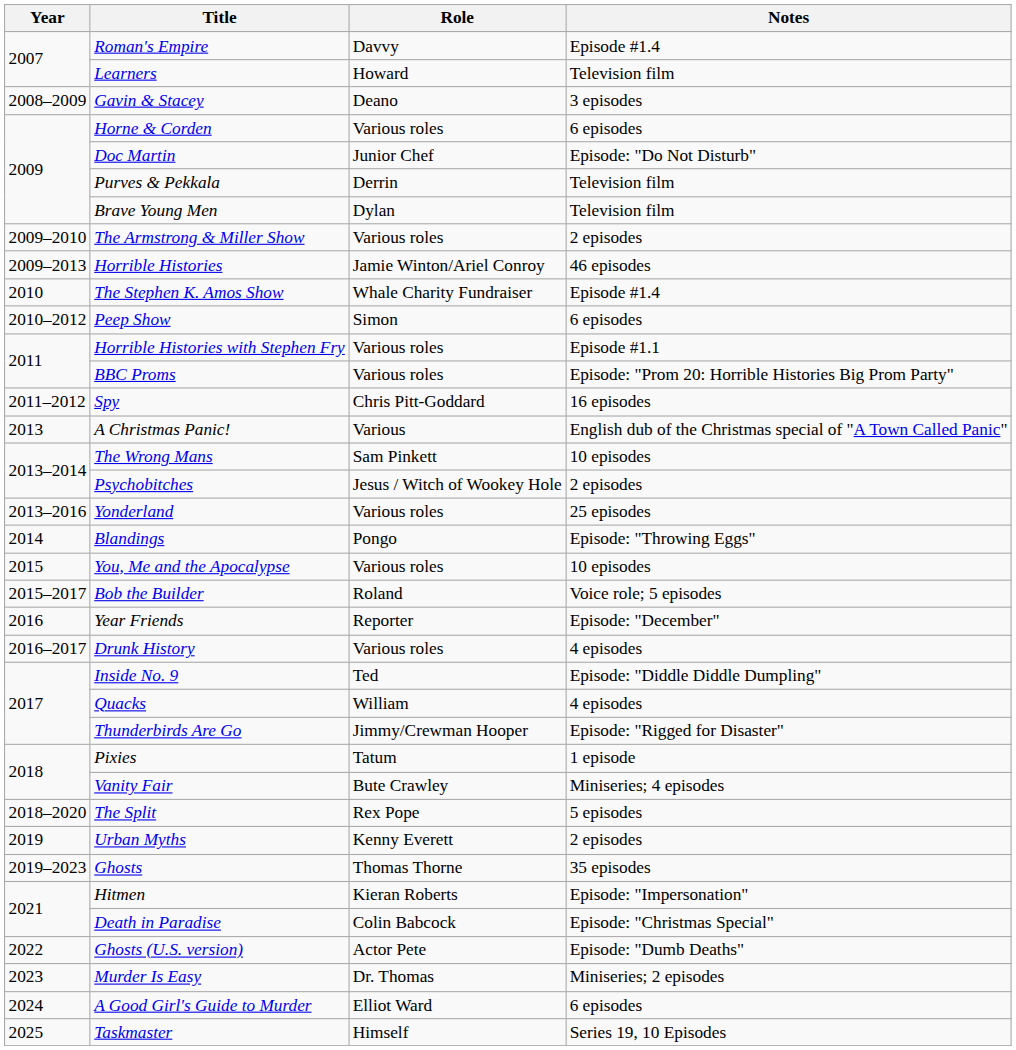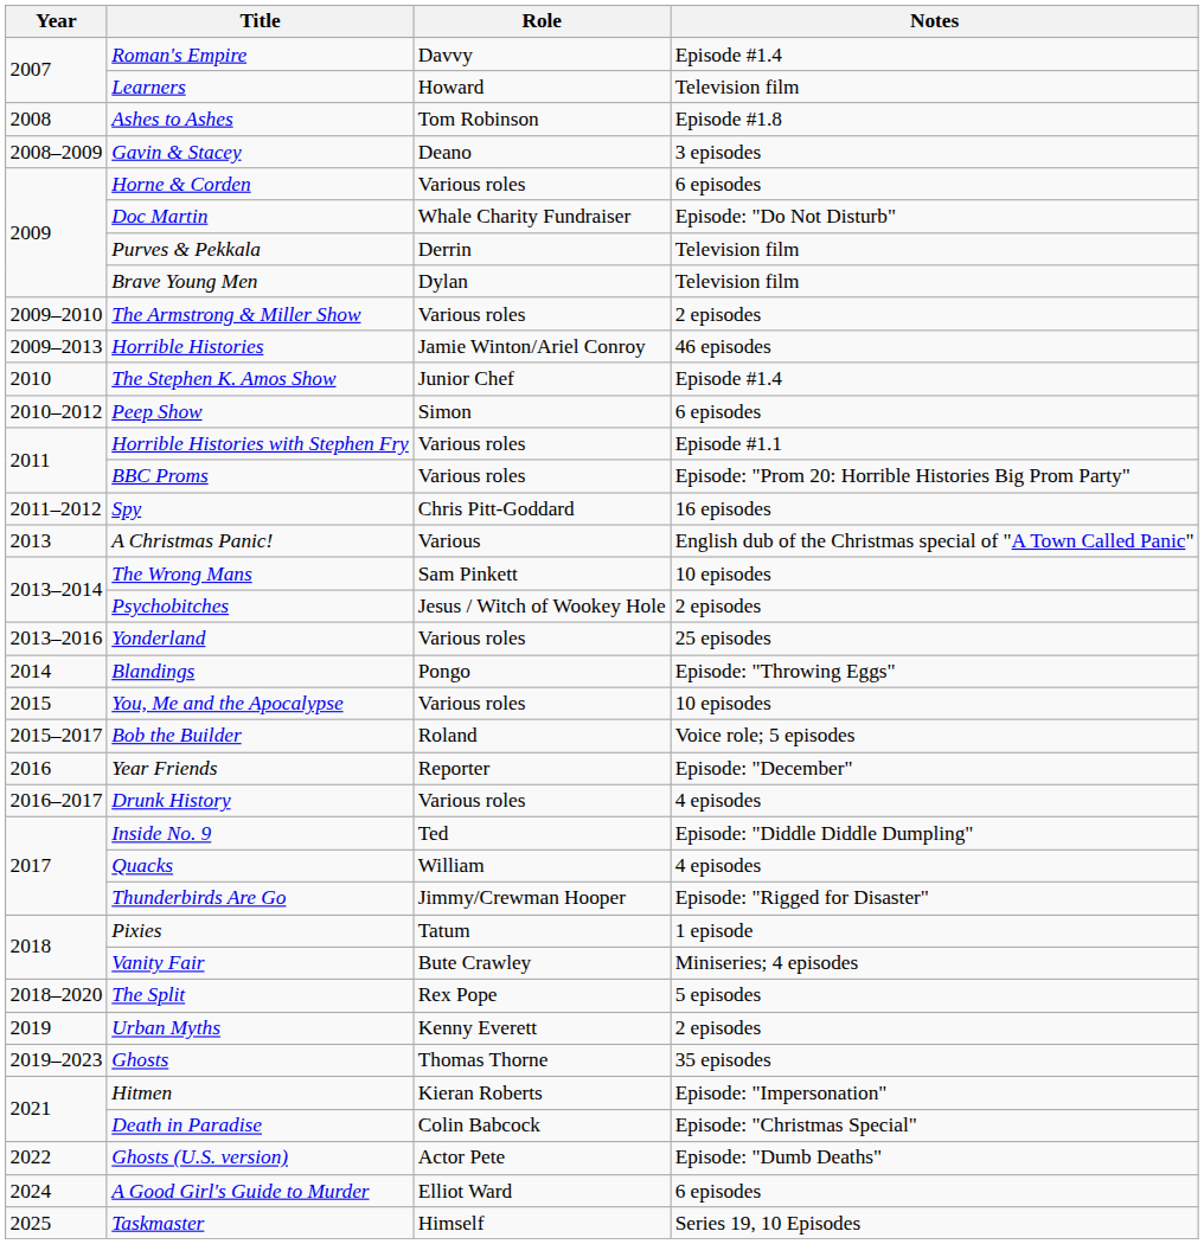 <table class="wikitable sortable">
 <tr>
 <th>Year</th>
 <th>Title</th>
 <th>Role</th>
 <th class="unsortable">Notes</th>
 </tr>
 <tr>
 <td rowspan="2">2007</td>
 <td><em><a href='#'>Roman's Empire</a></em></td>
 <td>Davvy</td>
 <td>Episode #1.4</td>
 </tr>
 <tr>
 <td><em><a href='#'>Learners</a></em></td>
 <td>Howard</td>
 <td>Television film</td>
 </tr>
 <tr>
+<td>2008</td>
+<td><em><a href='#'>Ashes to Ashes</a></em></td>
+<td>Tom Robinson</td>
+<td>Episode #1.8</td>
+</tr>
+<tr>
 <td>2008–2009</td>
 <td><em><a href='#'>Gavin & Stacey</a></em></td>
 <td>Deano</td>
 <td>3 episodes</td>
 </tr>
 <tr>
 <td rowspan="4">2009</td>
 <td><em><a href='#'>Horne & Corden</a></em></td>
 <td>Various roles</td>
 <td>6 episodes</td>
 </tr>
 <tr>
 <td><em><a href='#'>Doc Martin</a></em></td>
-<td>Junior Chef</td>
+<td>Whale Charity Fundraiser</td>
 <td>Episode: "Do Not Disturb"</td>
 </tr>
 <tr>
 <td><em>Purves & Pekkala</em></td>
 <td>Derrin</td>
 <td>Television film</td>
 </tr>
 <tr>
 <td><em>Brave Young Men</em></td>
 <td>Dylan</td>
 <td>Television film</td>
 </tr>
 <tr>
 <td>2009–2010</td>
 <td><em><a href='#'>The Armstrong & Miller Show</a></em></td>
 <td>Various roles</td>
 <td>2 episodes</td>
 </tr>
 <tr>
 <td>2009–2013</td>
 <td><em><a href='#'>Horrible Histories</a></em></td>
 <td>Jamie Winton/Ariel Conroy</td>
 <td>46 episodes</td>
 </tr>
 <tr>
 <td>2010</td>
 <td><em><a href='#'>The Stephen K. Amos Show</a></em></td>
-<td>Whale Charity Fundraiser</td>
+<td>Junior Chef</td>
 <td>Episode #1.4</td>
 </tr>
 <tr>
 <td>2010–2012</td>
 <td><em><a href='#'>Peep Show</a></em></td>
 <td>Simon</td>
 <td>6 episodes</td>
 </tr>
 <tr>
 <td rowspan="2">2011</td>
 <td><em><a href='#'>Horrible Histories with Stephen Fry</a></em></td>
 <td>Various roles</td>
 <td>Episode #1.1</td>
 </tr>
 <tr>
 <td><em><a href='#'>BBC Proms</a></em></td>
 <td>Various roles</td>
 <td>Episode: "Prom 20: Horrible Histories Big Prom Party"</td>
 </tr>
 <tr>
 <td>2011–2012</td>
 <td><em><a href='#'>Spy</a></em></td>
 <td>Chris Pitt-Goddard</td>
 <td>16 episodes</td>
 </tr>
 <tr>
 <td>2013</td>
 <td><em>A Christmas Panic!</em></td>
 <td>Various</td>
 <td>English dub of the Christmas special of "<a href='#'>A Town Called Panic</a>"</td>
 </tr>
 <tr>
 <td rowspan="2">2013–2014</td>
 <td><em><a href='#'>The Wrong Mans</a></em></td>
 <td>Sam Pinkett</td>
 <td>10 episodes</td>
 </tr>
 <tr>
 <td><em><a href='#'>Psychobitches</a></em></td>
 <td>Jesus / Witch of Wookey Hole</td>
 <td>2 episodes</td>
 </tr>
 <tr>
 <td>2013–2016</td>
 <td><em><a href='#'>Yonderland</a></em></td>
 <td>Various roles</td>
 <td>25 episodes</td>
 </tr>
 <tr>
 <td>2014</td>
 <td><em><a href='#'>Blandings</a></em></td>
 <td>Pongo</td>
 <td>Episode: "Throwing Eggs"</td>
 </tr>
 <tr>
 <td>2015</td>
 <td><em><a href='#'>You, Me and the Apocalypse</a></em></td>
 <td>Various roles</td>
 <td>10 episodes</td>
 </tr>
 <tr>
 <td>2015–2017</td>
 <td><em><a href='#'>Bob the Builder</a></em></td>
 <td>Roland</td>
 <td>Voice role; 5 episodes</td>
 </tr>
 <tr>
 <td>2016</td>
 <td><em>Year Friends</em></td>
 <td>Reporter</td>
 <td>Episode: "December"</td>
 </tr>
 <tr>
 <td>2016–2017</td>
 <td><em><a href='#'>Drunk History</a></em></td>
 <td>Various roles</td>
 <td>4 episodes</td>
 </tr>
 <tr>
 <td rowspan="3">2017</td>
 <td><em><a href='#'>Inside No. 9</a></em></td>
 <td>Ted</td>
 <td>Episode: "Diddle Diddle Dumpling"</td>
 </tr>
 <tr>
 <td><em><a href='#'>Quacks</a></em></td>
 <td>William</td>
 <td>4 episodes</td>
 </tr>
 <tr>
 <td><em><a href='#'>Thunderbirds Are Go</a></em></td>
 <td>Jimmy/Crewman Hooper</td>
 <td>Episode: "Rigged for Disaster"</td>
 </tr>
 <tr>
 <td rowspan="2">2018</td>
 <td><em>Pixies</em></td>
 <td>Tatum</td>
 <td>1 episode</td>
 </tr>
 <tr>
 <td><em><a href='#'>Vanity Fair</a></em></td>
 <td>Bute Crawley</td>
 <td>Miniseries; 4 episodes</td>
 </tr>
 <tr>
 <td>2018–2020</td>
 <td><em><a href='#'>The Split</a></em></td>
 <td>Rex Pope</td>
 <td>5 episodes</td>
 </tr>
 <tr>
 <td>2019</td>
 <td><em><a href='#'>Urban Myths</a></em></td>
 <td>Kenny Everett</td>
 <td>2 episodes</td>
 </tr>
 <tr>
 <td>2019–2023</td>
 <td><em><a href='#'>Ghosts</a></em></td>
 <td>Thomas Thorne</td>
 <td>35 episodes</td>
 </tr>
 <tr>
 <td rowspan="2">2021</td>
 <td><em>Hitmen</em></td>
 <td>Kieran Roberts</td>
 <td>Episode: "Impersonation"</td>
 </tr>
 <tr>
 <td><em><a href='#'>Death in Paradise</a></em></td>
 <td>Colin Babcock</td>
 <td>Episode: "Christmas Special"</td>
 </tr>
 <tr>
 <td>2022</td>
 <td><em><a href='#'>Ghosts (U.S. version)</a></em></td>
 <td>Actor Pete</td>
 <td>Episode: "Dumb Deaths"</td>
 </tr>
 <tr>
-<td>2023</td>
-<td><em><a href='#'>Murder Is Easy</a></em></td>
-<td>Dr. Thomas</td>
-<td>Miniseries; 2 episodes</td>
-</tr>
-<tr>
 <td>2024</td>
 <td><em><a href='#'>A Good Girl's Guide to Murder</a></em></td>
 <td>Elliot Ward</td>
 <td>6 episodes</td>
 </tr>
 <tr>
 <td>2025</td>
 <td><em><a href='#'>Taskmaster</a></em></td>
 <td>Himself</td>
 <td>Series 19, 10 Episodes</td>
 </tr>
 </table>
